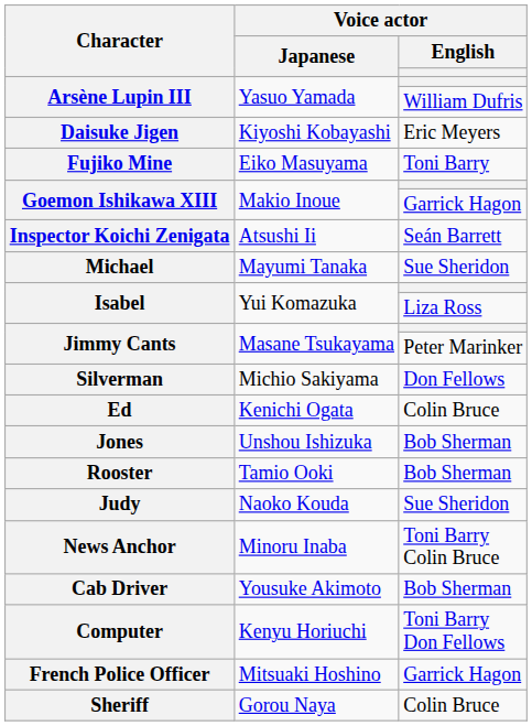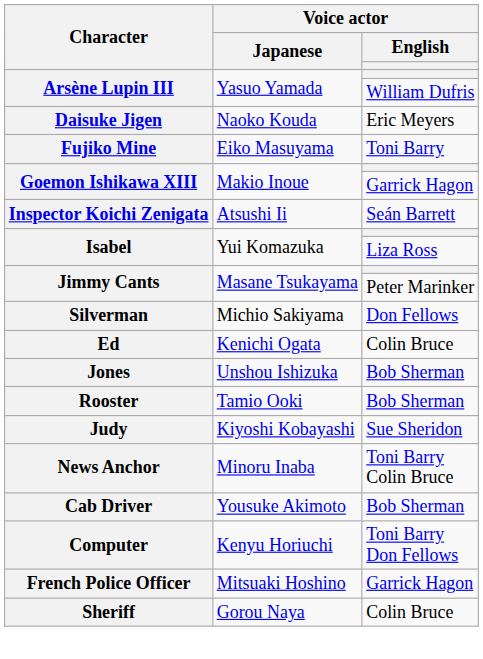 <table class="wikitable plainrowheaders">
 <tr>
 <th rowspan="3">Character</th>
 <th colspan="2">Voice actor</th>
 </tr>
 <tr>
 <th rowspan="2">Japanese</th>
 <th>English</th>
 </tr>
 <tr>
 <th></th>
 </tr>
 <tr>
 <th scope="row" rowspan="2"><a href='#'>Arsène Lupin III</a></th>
 <td rowspan="2"><a href='#'>Yasuo Yamada</a></td>
 <th></th>
 </tr>
 <tr>
 <td><a href='#'>William Dufris</a></td>
 </tr>
 <tr>
 <th scope="row"><a href='#'>Daisuke Jigen</a></th>
-<td><a href='#'>Kiyoshi Kobayashi</a></td>
+<td><a href='#'>Naoko Kouda</a></td>
 <td>Eric Meyers</td>
 </tr>
 <tr>
 <th scope="row"><a href='#'>Fujiko Mine</a></th>
 <td><a href='#'>Eiko Masuyama</a></td>
 <td><a href='#'>Toni Barry</a></td>
 </tr>
 <tr>
 <th scope="row" rowspan="2"><a href='#'>Goemon Ishikawa XIII</a></th>
 <td rowspan="2"><a href='#'>Makio Inoue</a></td>
 <th></th>
 </tr>
 <tr>
 <td><a href='#'>Garrick Hagon</a></td>
 </tr>
 <tr>
 <th scope="row"><a href='#'>Inspector Koichi Zenigata</a></th>
 <td><a href='#'>Atsushi Ii</a></td>
 <td><a href='#'>Seán Barrett</a></td>
-</tr>
-<tr>
-<th scope="row">Michael</th>
-<td><a href='#'>Mayumi Tanaka</a></td>
-<td><a href='#'>Sue Sheridon</a></td>
 </tr>
 <tr>
 <th scope="row" rowspan="2">Isabel</th>
 <td rowspan="2">Yui Komazuka</td>
 <th></th>
 </tr>
 <tr>
 <td><a href='#'>Liza Ross</a></td>
 </tr>
 <tr>
 <th scope="row" rowspan="2">Jimmy Cants</th>
 <td rowspan="2"><a href='#'>Masane Tsukayama</a></td>
 <th></th>
 </tr>
 <tr>
 <td>Peter Marinker</td>
 </tr>
 <tr>
 <th scope="row">Silverman</th>
 <td>Michio Sakiyama</td>
 <td><a href='#'>Don Fellows</a></td>
 </tr>
 <tr>
 <th scope="row">Ed</th>
 <td><a href='#'>Kenichi Ogata</a></td>
 <td>Colin Bruce</td>
 </tr>
 <tr>
 <th scope="row">Jones</th>
 <td><a href='#'>Unshou Ishizuka</a></td>
 <td><a href='#'>Bob Sherman</a></td>
 </tr>
 <tr>
 <th scope="row">Rooster</th>
 <td><a href='#'>Tamio Ooki</a></td>
 <td><a href='#'>Bob Sherman</a></td>
 </tr>
 <tr>
 <th scope="row">Judy</th>
-<td><a href='#'>Naoko Kouda</a></td>
+<td><a href='#'>Kiyoshi Kobayashi</a></td>
 <td><a href='#'>Sue Sheridon</a></td>
 </tr>
 <tr>
 <th scope="row">News Anchor</th>
 <td><a href='#'>Minoru Inaba</a></td>
 <td><a href='#'>Toni Barry</a><br>Colin Bruce</td>
 </tr>
 <tr>
 <th scope="row">Cab Driver</th>
 <td><a href='#'>Yousuke Akimoto</a></td>
 <td><a href='#'>Bob Sherman</a></td>
 </tr>
 <tr>
 <th scope="row">Computer</th>
 <td><a href='#'>Kenyu Horiuchi</a></td>
 <td><a href='#'>Toni Barry</a><br><a href='#'>Don Fellows</a></td>
 </tr>
 <tr>
 <th scope="row">French Police Officer</th>
 <td><a href='#'>Mitsuaki Hoshino</a></td>
 <td><a href='#'>Garrick Hagon</a></td>
 </tr>
 <tr>
 <th scope="row">Sheriff</th>
 <td><a href='#'>Gorou Naya</a></td>
 <td>Colin Bruce</td>
 </tr>
 </table>
